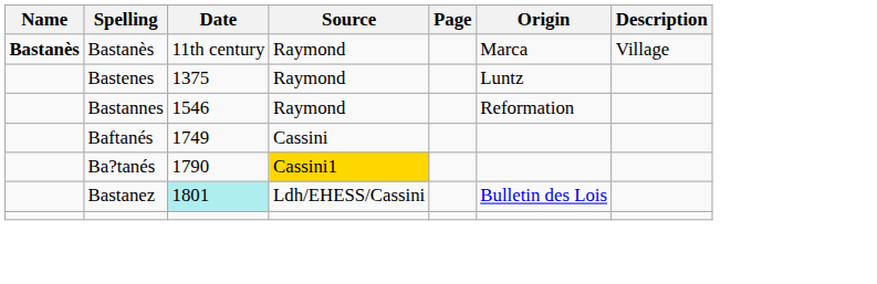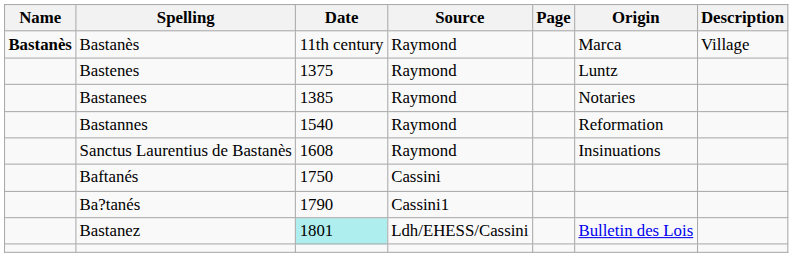 <table class="wikitable">
 <tr>
 <th>Name</th>
 <th>Spelling</th>
 <th>Date</th>
 <th>Source</th>
 <th>Page</th>
 <th>Origin</th>
 <th>Description</th>
 </tr>
 <tr>
 <td><strong>Bastanès</strong></td>
 <td>Bastanès</td>
 <td>11th century</td>
 <td>Raymond</td>
 <td></td>
 <td>Marca</td>
 <td>Village</td>
 </tr>
 <tr>
 <td></td>
 <td>Bastenes</td>
 <td>1375</td>
 <td>Raymond</td>
 <td></td>
 <td>Luntz</td>
 <td></td>
 </tr>
 <tr>
 <td></td>
+<td>Bastanees</td>
+<td>1385</td>
+<td>Raymond</td>
+<td></td>
+<td>Notaries</td>
+<td></td>
+</tr>
+<tr>
+<td></td>
 <td>Bastannes</td>
-<td>1546</td>
+<td>1540</td>
 <td>Raymond</td>
 <td></td>
 <td>Reformation</td>
 <td></td>
 </tr>
 <tr>
 <td></td>
+<td>Sanctus Laurentius de Bastanès</td>
+<td>1608</td>
+<td>Raymond</td>
+<td></td>
+<td>Insinuations</td>
+<td></td>
+</tr>
+<tr>
+<td></td>
 <td>Baftanés</td>
-<td>1749</td>
+<td>1750</td>
 <td>Cassini</td>
 <td></td>
 <td></td>
 <td></td>
 </tr>
 <tr>
 <td></td>
 <td>Ba?tanés</td>
 <td>1790</td>
-<td style="background: gold;">Cassini1</td>
+<td>Cassini1</td>
 <td></td>
 <td></td>
 <td></td>
 </tr>
 <tr>
 <td></td>
 <td>Bastanez</td>
 <td style="background: paleturquoise;">1801</td>
 <td>Ldh/EHESS/Cassini</td>
 <td></td>
 <td><a href='#'>Bulletin des Lois</a></td>
 <td></td>
 </tr>
 <tr>
 <td></td>
 <td></td>
 <td></td>
 <td></td>
 <td></td>
 <td></td>
 <td></td>
 </tr>
 </table>
